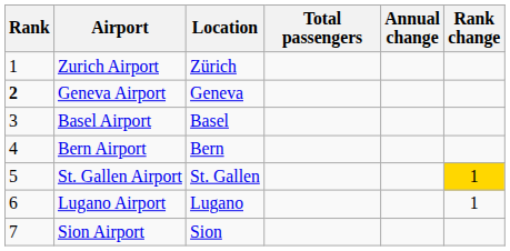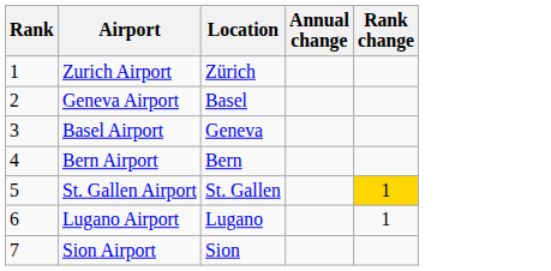 <table class="wikitable">
 <tr>
 <th>Rank</th>
 <th>Airport</th>
 <th>Location</th>
-<th style="width:100px">Total<br>passengers</th>
 <th>Annual<br>change</th>
 <th>Rank<br>change</th>
 </tr>
 <tr>
 <td>1</td>
 <td><a href='#'>Zurich Airport</a></td>
 <td><a href='#'>Zürich</a></td>
 <td align="right"></td>
-<td align="right"></td>
 <td style="text-align:center;"></td>
 </tr>
 <tr>
-<td><strong>2</strong></td>
+<td>2</td>
 <td><a href='#'>Geneva Airport</a></td>
-<td><a href='#'>Geneva</a></td>
-<td align="right"></td>
+<td><a href='#'>Basel</a></td>
 <td align="right"></td>
 <td style="text-align:center;"></td>
 </tr>
 <tr>
 <td>3</td>
 <td><a href='#'>Basel Airport</a></td>
-<td><a href='#'>Basel</a></td>
-<td align="right"></td>
+<td><a href='#'>Geneva</a></td>
 <td align="right"></td>
 <td style="text-align:center;"></td>
 </tr>
 <tr>
 <td>4</td>
 <td><a href='#'>Bern Airport</a></td>
 <td><a href='#'>Bern</a></td>
 <td align="right"></td>
-<td align="right"></td>
 <td style="text-align:center;"></td>
 </tr>
 <tr>
 <td>5</td>
 <td><a href='#'>St. Gallen Airport</a></td>
 <td><a href='#'>St. Gallen</a></td>
-<td align="right"></td>
 <td align="right"></td>
 <td style="background: gold; text-align:center;"> 1</td>
 </tr>
 <tr>
 <td>6</td>
 <td><a href='#'>Lugano Airport</a></td>
 <td><a href='#'>Lugano</a></td>
 <td align="right"></td>
-<td align="right"></td>
 <td style="text-align:center;"> 1</td>
 </tr>
 <tr>
 <td>7</td>
 <td><a href='#'>Sion Airport</a></td>
 <td><a href='#'>Sion</a></td>
 <td align="right"></td>
-<td align="right"></td>
 <td style="text-align:center;"></td>
 </tr>
 </table>
